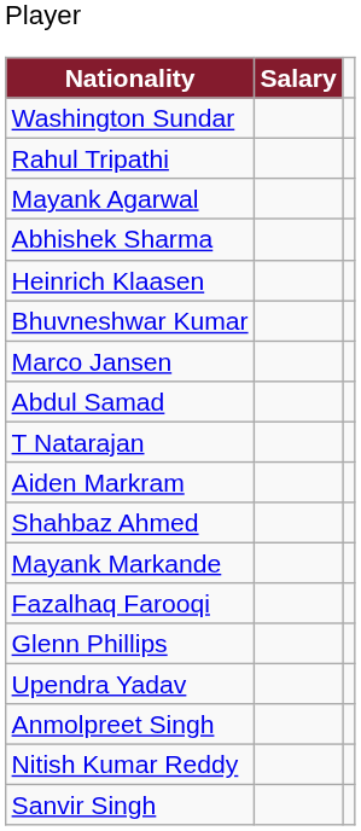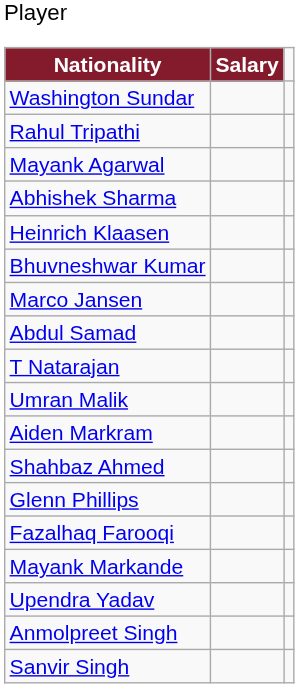 <table class="wikitable"style="font-size:95%;>
 <tr>
 <th style="background: #841B2D;color:white">Player</th>
 <th style="background: #841B2D;color:white">Nationality</th>
 <th style="background: #841B2D;color:white">Salary</th>
 </tr>
 <tr>
 <td><a href='#'>Washington Sundar</a></td>
 <td></td>
 <td></td>
 </tr>
 <tr>
 <td><a href='#'>Rahul Tripathi</a></td>
 <td></td>
 <td></td>
 </tr>
 <tr>
 <td><a href='#'>Mayank Agarwal</a></td>
 <td></td>
 <td></td>
 </tr>
 <tr>
 <td><a href='#'>Abhishek Sharma</a></td>
 <td></td>
 <td></td>
 </tr>
 <tr>
 <td><a href='#'>Heinrich Klaasen</a></td>
 <td></td>
 <td></td>
 </tr>
 <tr>
 <td><a href='#'>Bhuvneshwar Kumar</a></td>
 <td></td>
 <td></td>
 </tr>
 <tr>
 <td><a href='#'>Marco Jansen</a></td>
 <td></td>
 <td></td>
 </tr>
 <tr>
 <td><a href='#'>Abdul Samad</a></td>
 <td></td>
 <td></td>
 </tr>
 <tr>
 <td><a href='#'>T Natarajan</a></td>
 <td></td>
 <td></td>
 </tr>
 <tr>
+<td><a href='#'>Umran Malik</a></td>
+<td></td>
+<td></td>
+</tr>
+<tr>
 <td><a href='#'>Aiden Markram</a></td>
 <td></td>
 <td></td>
 </tr>
 <tr>
 <td><a href='#'>Shahbaz Ahmed</a></td>
 <td></td>
 <td></td>
 </tr>
 <tr>
-<td><a href='#'>Mayank Markande</a></td>
+<td><a href='#'>Glenn Phillips</a></td>
 <td></td>
 <td></td>
 </tr>
 <tr>
 <td><a href='#'>Fazalhaq Farooqi</a></td>
 <td></td>
 <td></td>
 </tr>
 <tr>
-<td><a href='#'>Glenn Phillips</a></td>
+<td><a href='#'>Mayank Markande</a></td>
 <td></td>
 <td></td>
 </tr>
 <tr>
 <td><a href='#'>Upendra Yadav</a></td>
 <td></td>
 <td></td>
 </tr>
 <tr>
 <td><a href='#'>Anmolpreet Singh</a></td>
 <td></td>
 <td></td>
 </tr>
 <tr>
-<td><a href='#'>Nitish Kumar Reddy</a></td>
-<td></td>
-<td></td>
-</tr>
-<tr>
 <td><a href='#'>Sanvir Singh</a></td>
 <td></td>
 <td></td>
 </tr>
 </table>
